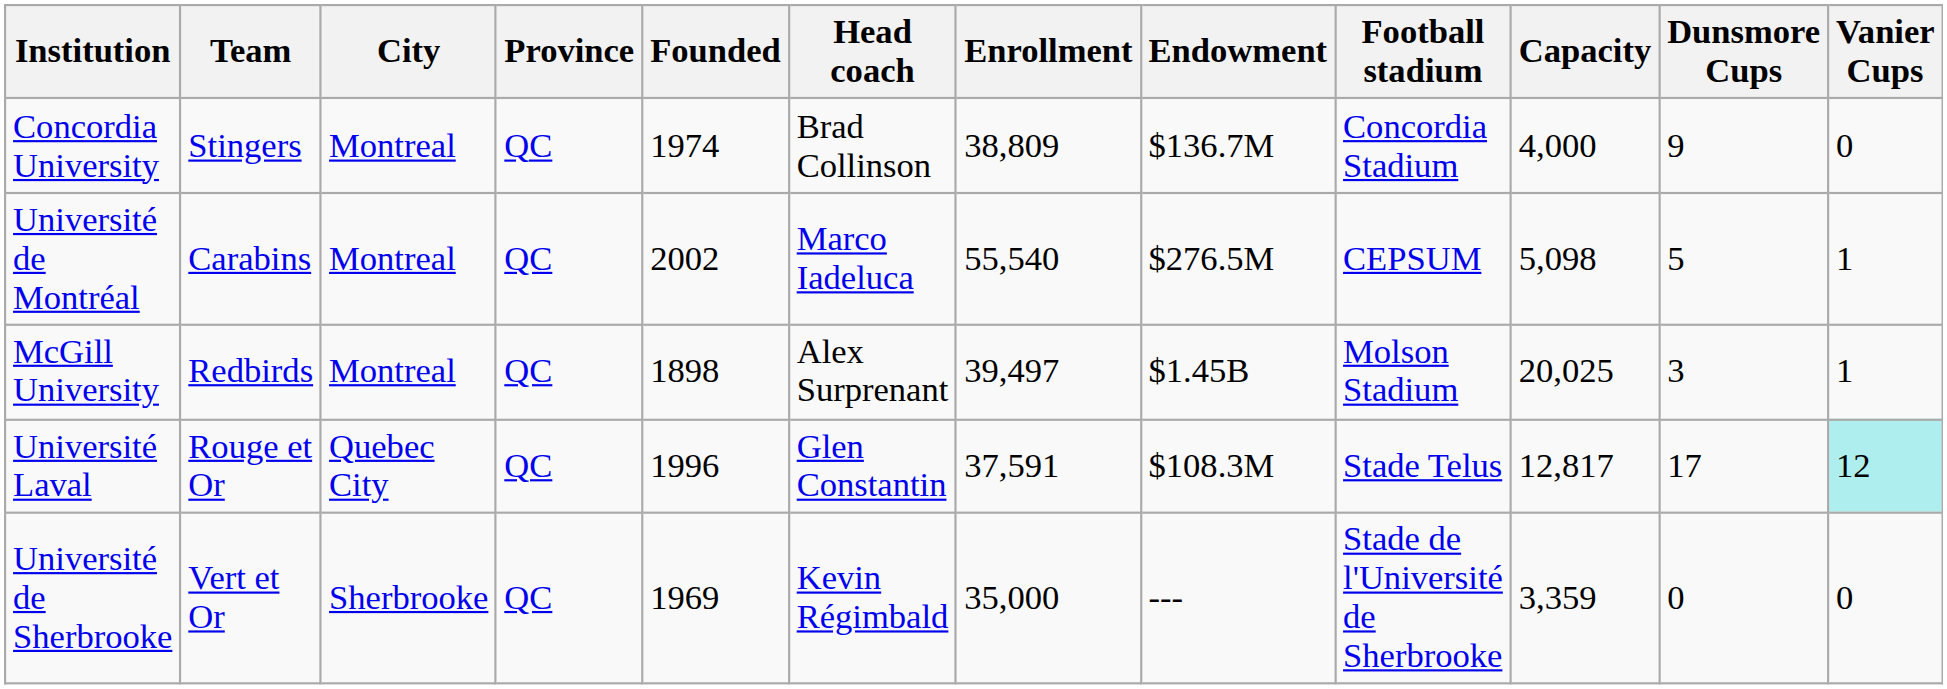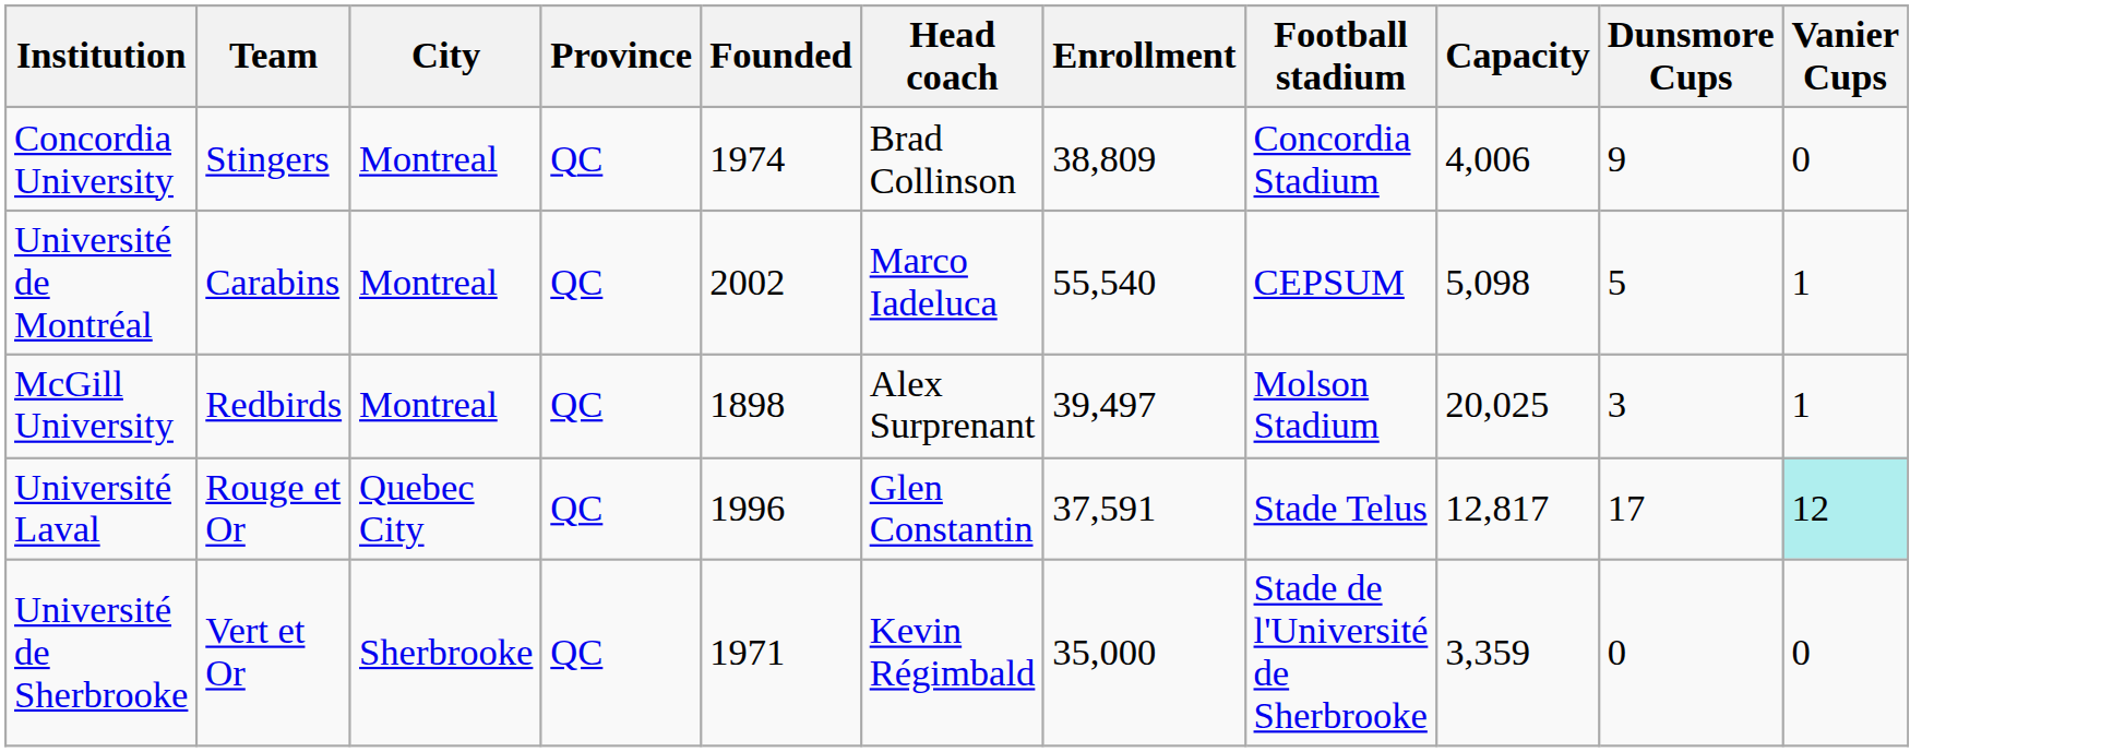 <table class="wikitable">
 <tr>
 <th>Institution</th>
 <th>Team</th>
 <th>City</th>
 <th>Province</th>
 <th>Founded</th>
 <th>Head coach</th>
 <th>Enrollment</th>
-<th>Endowment</th>
 <th>Football stadium</th>
 <th>Capacity</th>
 <th>Dunsmore Cups</th>
 <th>Vanier Cups</th>
 </tr>
 <tr>
 <td><a href='#'>Concordia University</a></td>
 <td><a href='#'>Stingers</a></td>
 <td><a href='#'>Montreal</a></td>
 <td><a href='#'>QC</a></td>
 <td>1974</td>
 <td>Brad Collinson</td>
 <td>38,809</td>
-<td>$136.7M</td>
 <td><a href='#'>Concordia Stadium</a></td>
-<td>4,000</td>
+<td>4,006</td>
 <td>9</td>
 <td>0</td>
 </tr>
 <tr>
 <td><a href='#'>Université de Montréal</a></td>
 <td><a href='#'>Carabins</a></td>
 <td><a href='#'>Montreal</a></td>
 <td><a href='#'>QC</a></td>
 <td>2002</td>
 <td><a href='#'>Marco Iadeluca</a></td>
 <td>55,540</td>
-<td>$276.5M</td>
 <td><a href='#'>CEPSUM</a></td>
 <td>5,098</td>
 <td>5</td>
 <td>1</td>
 </tr>
 <tr>
 <td><a href='#'>McGill University</a></td>
 <td><a href='#'>Redbirds</a></td>
 <td><a href='#'>Montreal</a></td>
 <td><a href='#'>QC</a></td>
 <td>1898</td>
 <td>Alex Surprenant</td>
 <td>39,497</td>
-<td>$1.45B</td>
 <td><a href='#'>Molson Stadium</a></td>
 <td>20,025</td>
 <td>3</td>
 <td>1</td>
 </tr>
 <tr>
 <td><a href='#'>Université Laval</a></td>
 <td><a href='#'>Rouge et Or</a></td>
 <td><a href='#'>Quebec City</a></td>
 <td><a href='#'>QC</a></td>
 <td>1996</td>
 <td><a href='#'>Glen Constantin</a></td>
 <td>37,591</td>
-<td>$108.3M</td>
 <td><a href='#'>Stade Telus</a></td>
 <td>12,817</td>
 <td>17</td>
 <td style="background: paleturquoise;">12</td>
 </tr>
 <tr>
 <td><a href='#'>Université de Sherbrooke</a></td>
 <td><a href='#'>Vert et Or</a></td>
 <td><a href='#'>Sherbrooke</a></td>
 <td><a href='#'>QC</a></td>
-<td>1969</td>
+<td>1971</td>
 <td><a href='#'>Kevin Régimbald</a></td>
 <td>35,000</td>
-<td>---</td>
 <td><a href='#'>Stade de l'Université de Sherbrooke</a></td>
 <td>3,359</td>
 <td>0</td>
 <td>0</td>
 </tr>
 </table>
